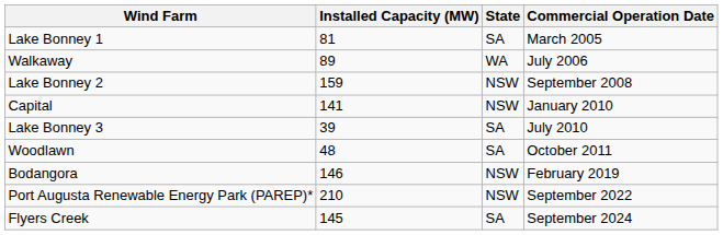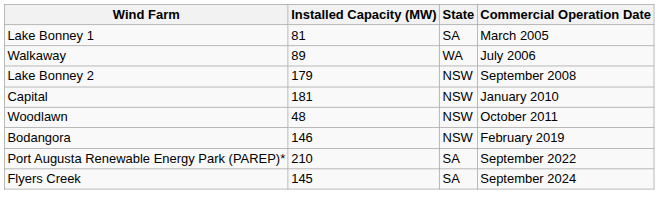 <table class="wikitable">
 <tr>
 <th>Wind Farm</th>
 <th>Installed Capacity (MW)</th>
 <th>State</th>
 <th>Commercial Operation Date</th>
 </tr>
 <tr>
 <td>Lake Bonney 1</td>
 <td>81</td>
 <td>SA</td>
 <td>March 2005</td>
 </tr>
 <tr>
 <td>Walkaway</td>
 <td>89</td>
 <td>WA</td>
 <td>July 2006</td>
 </tr>
 <tr>
 <td>Lake Bonney 2</td>
-<td>159</td>
+<td>179</td>
 <td>NSW</td>
 <td>September 2008</td>
 </tr>
 <tr>
 <td>Capital</td>
-<td>141</td>
+<td>181</td>
 <td>NSW</td>
 <td>January 2010</td>
 </tr>
 <tr>
-<td>Lake Bonney 3</td>
-<td>39</td>
-<td>SA</td>
-<td>July 2010</td>
-</tr>
-<tr>
 <td>Woodlawn</td>
 <td>48</td>
-<td>SA</td>
+<td>NSW</td>
 <td>October 2011</td>
 </tr>
 <tr>
 <td>Bodangora</td>
 <td>146</td>
 <td>NSW</td>
 <td>February 2019</td>
 </tr>
 <tr>
 <td>Port Augusta Renewable Energy Park (PAREP)*</td>
 <td>210</td>
-<td>NSW</td>
+<td>SA</td>
 <td>September 2022</td>
 </tr>
 <tr>
 <td>Flyers Creek</td>
 <td>145</td>
 <td>SA</td>
 <td>September 2024</td>
 </tr>
 </table>
